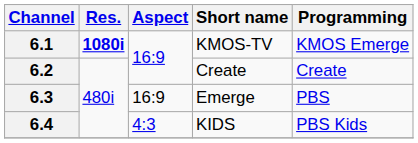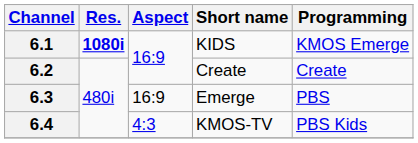 <table class="wikitable">
 <tr>
 <th><a href='#'>Channel</a></th>
 <th><a href='#'>Res.</a></th>
 <th><a href='#'>Aspect</a></th>
 <th>Short name</th>
 <th>Programming</th>
 </tr>
 <tr>
 <th scope = "row">6.1</th>
 <td><strong><a href='#'>1080i</a></strong></td>
 <td rowspan=2><a href='#'>16:9</a></td>
-<td>KMOS-TV</td>
+<td>KIDS</td>
 <td><a href='#'>KMOS Emerge</a></td>
 </tr>
 <tr>
 <th scope = "row">6.2</th>
 <td rowspan=3><a href='#'>480i</a></td>
 <td>Create</td>
 <td><a href='#'>Create</a></td>
 </tr>
 <tr>
 <th scope = "row">6.3</th>
 <td>16:9</td>
 <td>Emerge</td>
 <td><a href='#'>PBS</a></td>
 </tr>
 <tr>
 <th scope = "row">6.4</th>
 <td><a href='#'>4:3</a></td>
-<td>KIDS</td>
+<td>KMOS-TV</td>
 <td><a href='#'>PBS Kids</a></td>
 </tr>
 <tr>
 </tr>
 </table>
